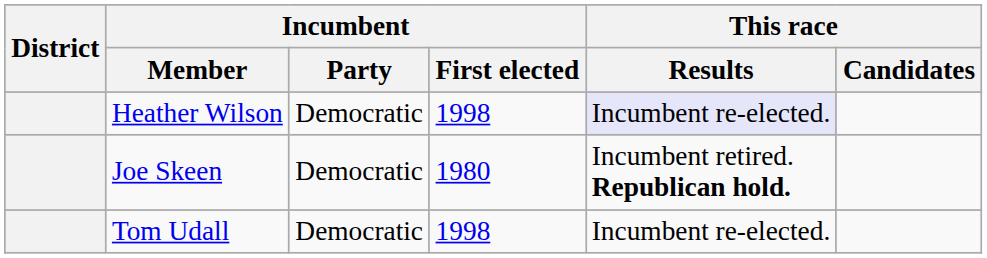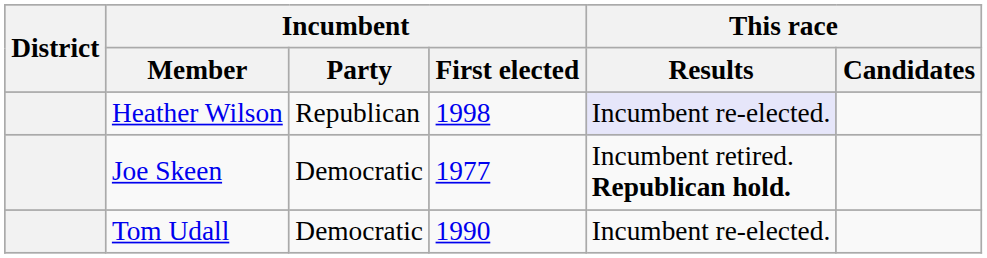 <table class=wikitable>
 <tr>
 <th rowspan=2>District</th>
 <th colspan=3>Incumbent</th>
 <th colspan=2>This race</th>
 </tr>
 <tr>
 <th>Member</th>
 <th>Party</th>
 <th>First elected</th>
 <th>Results</th>
 <th>Candidates</th>
 </tr>
 <tr>
 <th></th>
 <td><a href='#'>Heather Wilson</a></td>
-<td>Democratic</td>
+<td>Republican</td>
 <td><a href='#'>1998</a></td>
 <td style="background: lavender;">Incumbent re-elected.</td>
 <td nowrap></td>
 </tr>
 <tr>
 <th></th>
 <td><a href='#'>Joe Skeen</a></td>
 <td>Democratic</td>
-<td><a href='#'>1980</a></td>
+<td><a href='#'>1977</a></td>
 <td>Incumbent retired.<br><strong>Republican hold.</strong></td>
 <td nowrap></td>
 </tr>
 <tr>
 <th></th>
 <td><a href='#'>Tom Udall</a></td>
 <td>Democratic</td>
-<td><a href='#'>1998</a></td>
+<td><a href='#'>1990</a></td>
 <td>Incumbent re-elected.</td>
 <td nowrap></td>
 </tr>
 </table>
